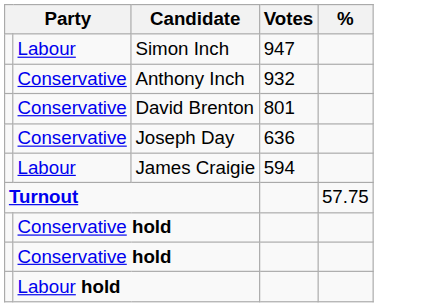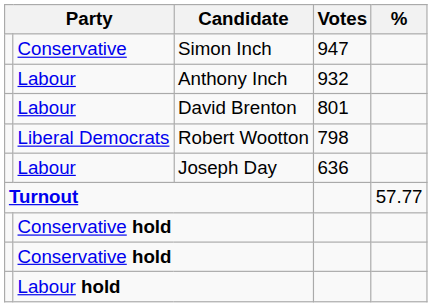 <table class="wikitable">
 <tr>
 <th colspan="2">Party</th>
 <th>Candidate</th>
 <th>Votes</th>
 <th>%</th>
 </tr>
 <tr>
 <td></td>
-<td><a href='#'>Labour</a></td>
+<td><a href='#'>Conservative</a></td>
 <td>Simon Inch</td>
 <td>947</td>
 <td></td>
 </tr>
 <tr>
 <td></td>
-<td><a href='#'>Conservative</a></td>
+<td><a href='#'>Labour</a></td>
 <td>Anthony Inch</td>
 <td>932</td>
 <td></td>
 </tr>
 <tr>
 <td></td>
-<td><a href='#'>Conservative</a></td>
+<td><a href='#'>Labour</a></td>
 <td>David Brenton</td>
 <td>801</td>
 <td></td>
 </tr>
 <tr>
 <td></td>
-<td><a href='#'>Conservative</a></td>
+<td><a href='#'>Liberal Democrats</a></td>
+<td>Robert Wootton</td>
+<td>798</td>
+<td></td>
+</tr>
+<tr>
+<td></td>
+<td><a href='#'>Labour</a></td>
 <td>Joseph Day</td>
 <td>636</td>
 <td></td>
 </tr>
 <tr>
-<td></td>
-<td><a href='#'>Labour</a></td>
-<td>James Craigie</td>
-<td>594</td>
-<td></td>
-</tr>
-<tr>
 <td colspan="3"><strong><a href='#'>Turnout</a></strong></td>
 <td></td>
-<td>57.75</td>
+<td>57.77</td>
 </tr>
 <tr>
 <td></td>
 <td colspan="2"><a href='#'>Conservative</a> <strong>hold</strong></td>
 <td></td>
 <td></td>
 </tr>
 <tr>
 <td></td>
 <td colspan="2"><a href='#'>Conservative</a> <strong>hold</strong></td>
 <td></td>
 <td></td>
 </tr>
 <tr>
 <td></td>
 <td colspan="2"><a href='#'>Labour</a> <strong>hold</strong></td>
 <td></td>
 <td></td>
 </tr>
 </table>
